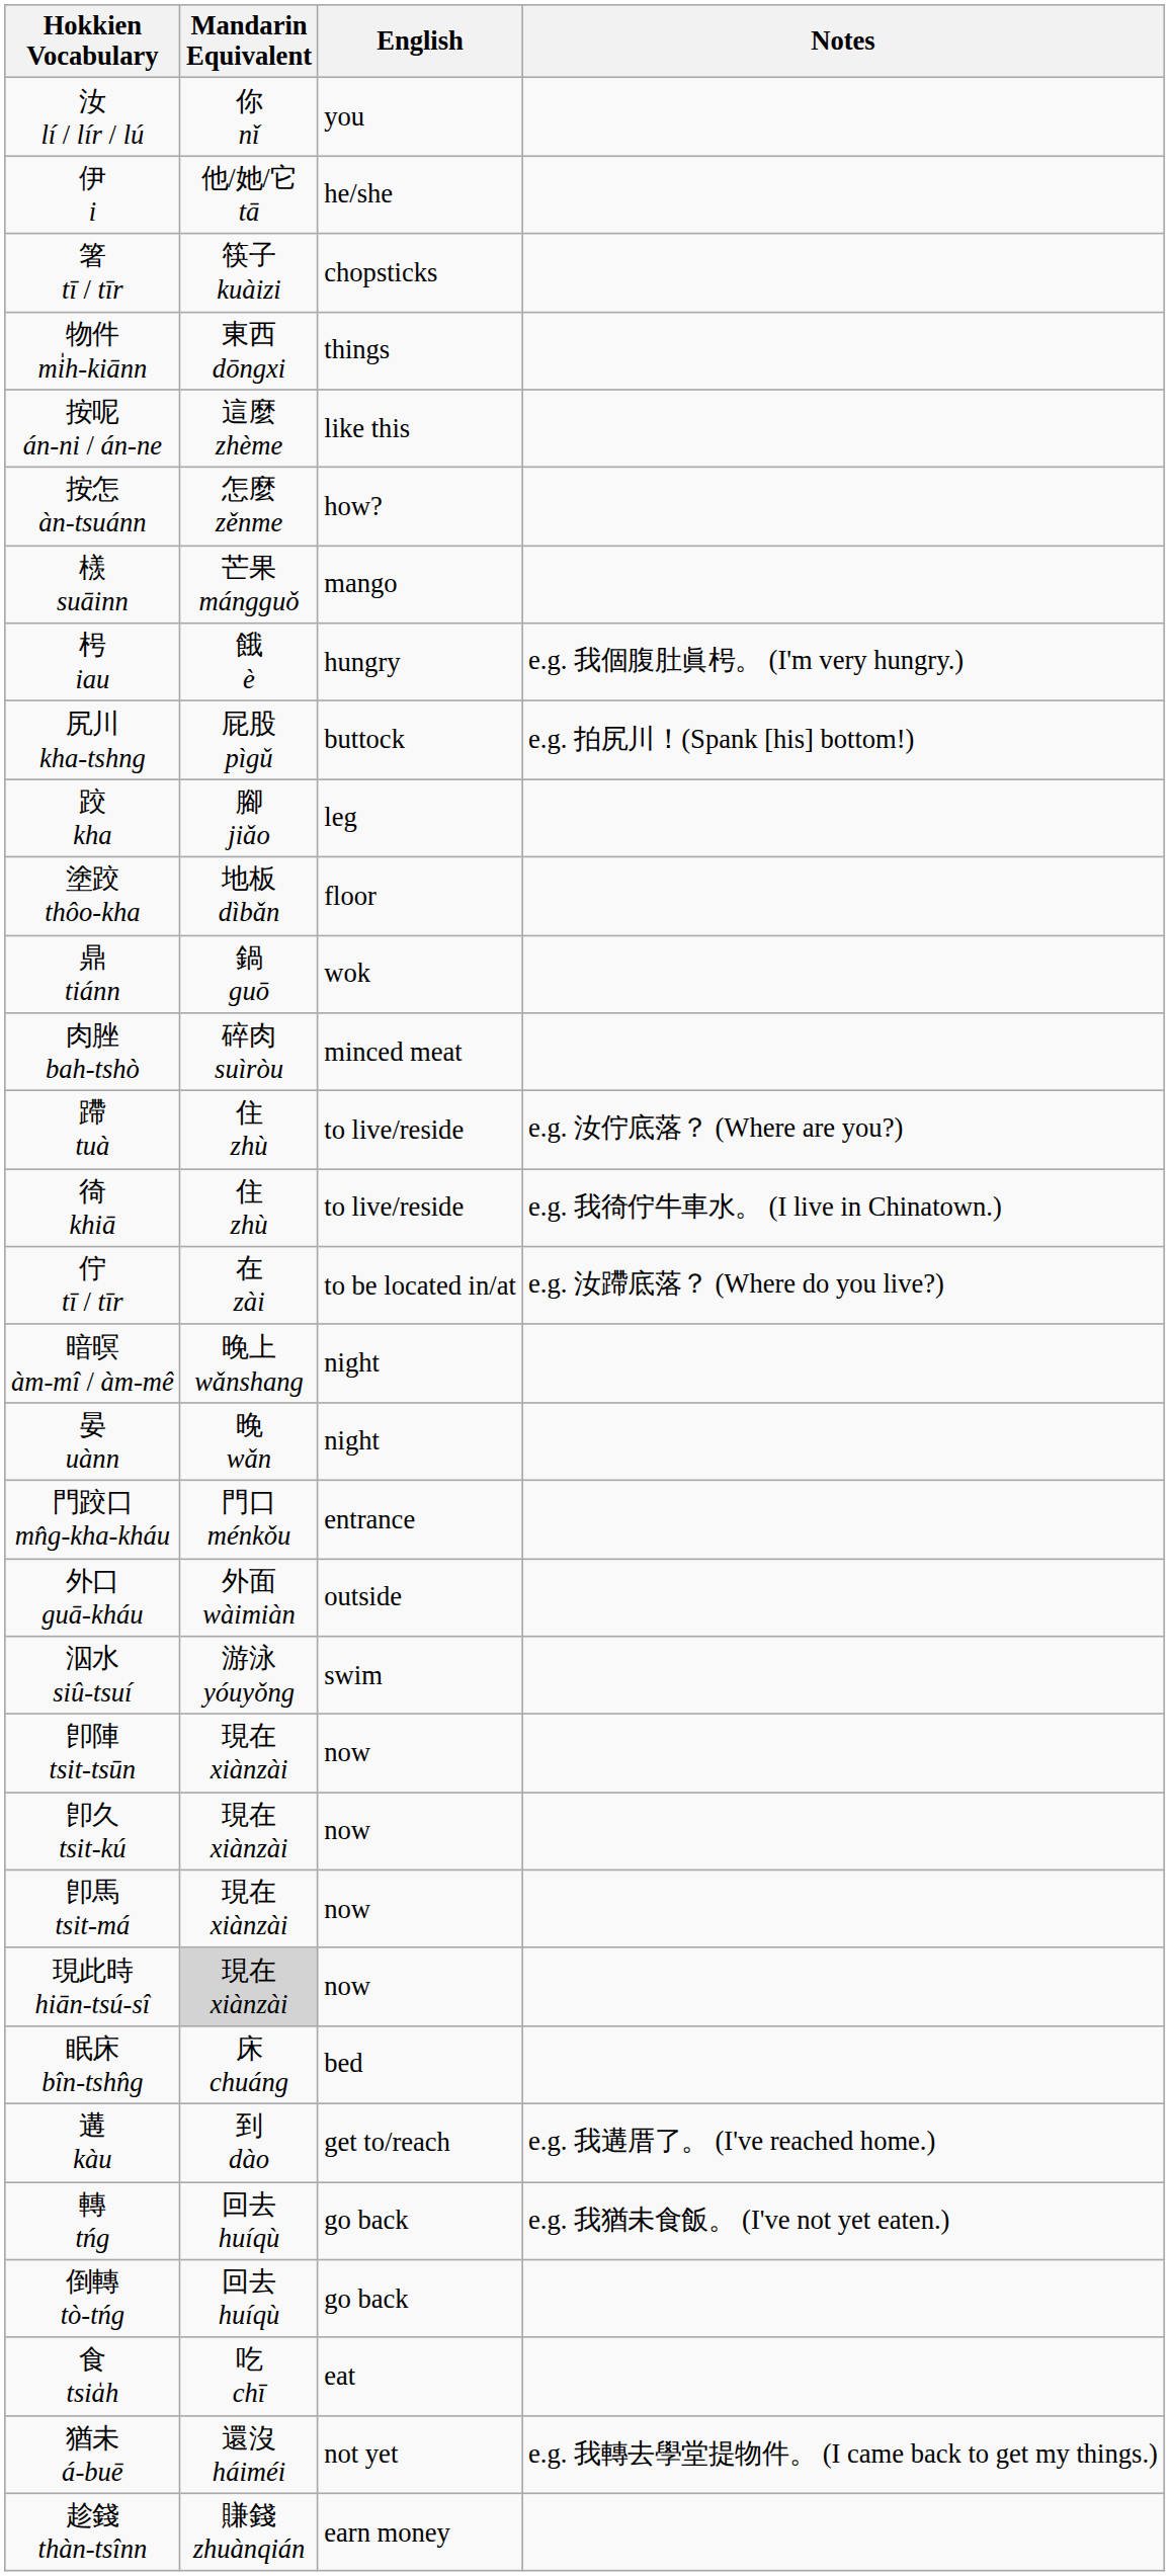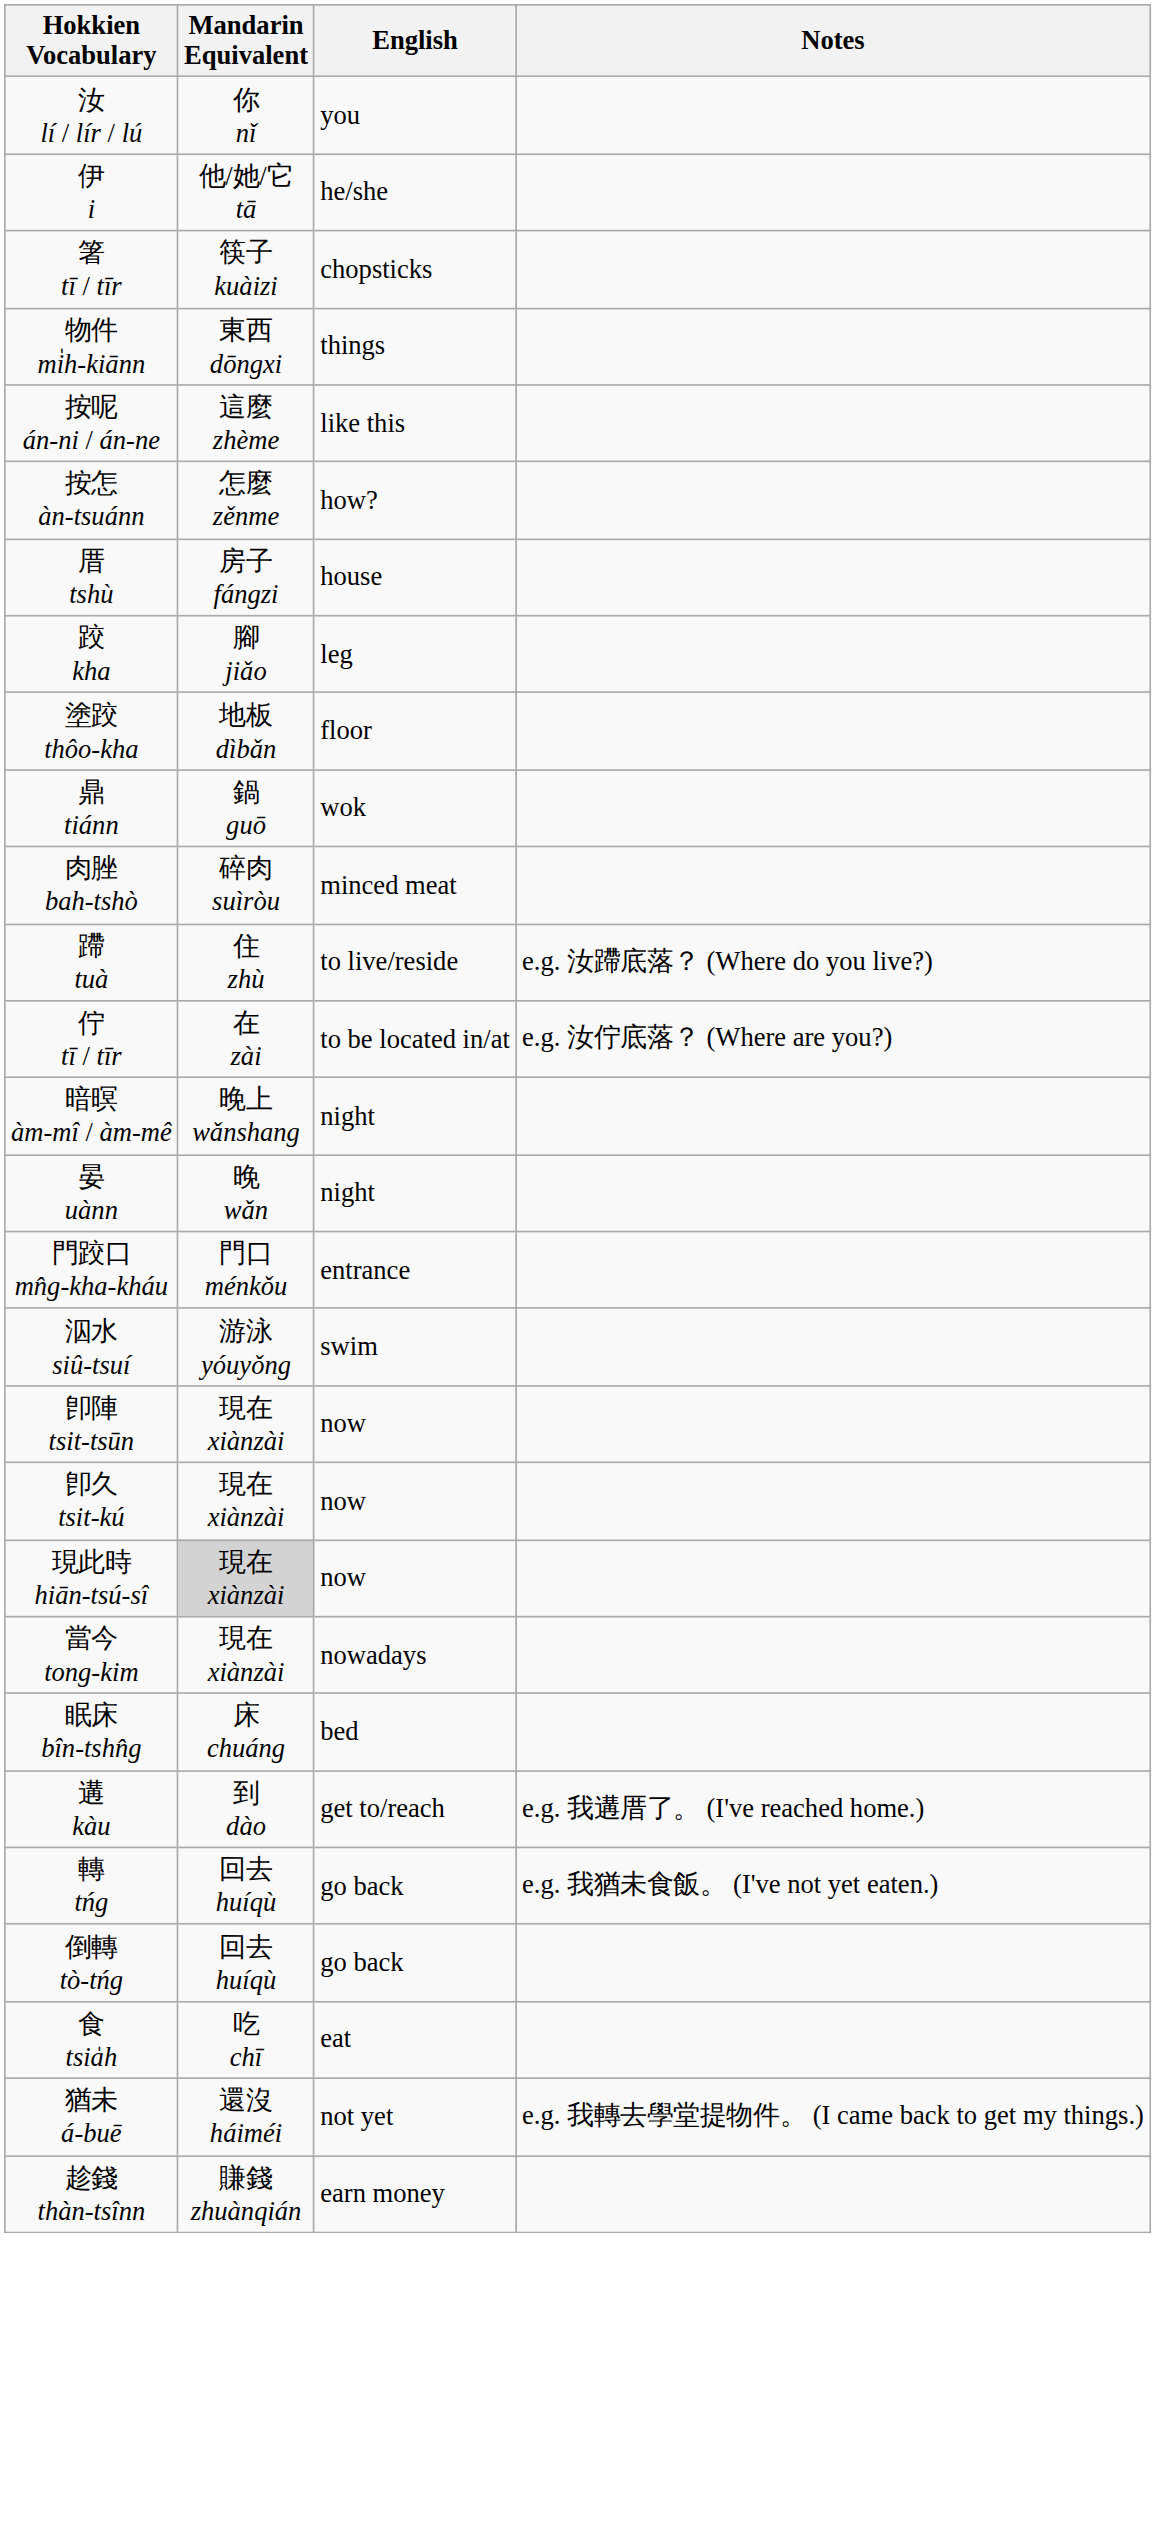 <table class="wikitable">
 <tr>
 <th>Hokkien<br>Vocabulary</th>
 <th>Mandarin<br>Equivalent</th>
 <th>English</th>
 <th>Notes</th>
 </tr>
 <tr>
 <td align=center>汝<br><em>lí</em> / <em>lír</em> / <em>lú</em></td>
 <td align=center>你<br><em>nǐ</em></td>
 <td>you</td>
 <td></td>
 </tr>
 <tr>
 <td align=center>伊<br><em>i</em></td>
 <td align=center>他/她/它<br><em>tā</em></td>
 <td>he/she</td>
 <td></td>
 </tr>
 <tr>
 <td align=center>箸<br><em>tī</em> / <em>tīr</em></td>
 <td align=center>筷子<br><em>kuàizi</em></td>
 <td>chopsticks</td>
 <td></td>
 </tr>
 <tr>
 <td align=center>物件<br><em>mi̍h-kiānn</em></td>
 <td align=center>東西<br><em>dōngxi</em></td>
 <td>things</td>
 <td></td>
 </tr>
 <tr>
 <td align=center>按呢<br><em>án-ni</em> / <em>án-ne</em></td>
 <td align=center>這麼<br><em>zhème</em></td>
 <td>like this</td>
 <td></td>
 </tr>
 <tr>
 <td align=center>按怎<br><em>àn-tsuánn</em></td>
 <td align=center>怎麼<br><em>zěnme</em></td>
 <td>how?</td>
 <td></td>
 </tr>
 <tr>
-<td align=center>檨<br><em>suāinn</em></td>
-<td align=center>芒果<br><em>mángguǒ</em></td>
-<td>mango</td>
+<td align=center>厝<br><em>tshù</em></td>
+<td align=center>房子<br><em>fángzi</em></td>
+<td>house</td>
 <td></td>
-</tr>
-<tr>
-<td align=center>枵<br><em>iau</em></td>
-<td align=center>餓<br><em>è</em></td>
-<td>hungry</td>
-<td>e.g. 我個腹肚眞枵。 (I'm very hungry.)</td>
-</tr>
-<tr>
-<td align=center>尻川<br><em>kha-tshng</em></td>
-<td align=center>屁股<br><em>pìgǔ</em></td>
-<td>buttock</td>
-<td>e.g. 拍尻川！(Spank [his] bottom!)</td>
 </tr>
 <tr>
 <td align=center>跤<br><em>kha</em></td>
 <td align=center>腳<br><em>jiǎo</em></td>
 <td>leg</td>
 <td></td>
 </tr>
 <tr>
 <td align=center>塗跤<br><em>thôo-kha</em></td>
 <td align=center>地板<br><em>dìbǎn</em></td>
 <td>floor</td>
 <td></td>
 </tr>
 <tr>
 <td align=center>鼎<br><em>tiánn</em></td>
 <td align=center>鍋<br><em>guō</em></td>
 <td>wok</td>
 <td></td>
 </tr>
 <tr>
 <td align=center>肉脞<br><em>bah-tshò</em></td>
 <td align=center>碎肉<br><em>suìròu</em></td>
 <td>minced meat</td>
 </tr>
 <tr>
 <td align=center>蹛<br><em>tuà</em></td>
 <td align=center>住<br><em>zhù</em></td>
 <td>to live/reside</td>
-<td>e.g. 汝佇底落？ (Where are you?)</td>
-</tr>
-<tr>
-<td align=center>徛<br><em>khiā</em></td>
-<td align=center>住<br><em>zhù</em></td>
-<td>to live/reside</td>
-<td>e.g. 我徛佇牛車水。 (I live in Chinatown.)</td>
+<td>e.g. 汝蹛底落？ (Where do you live?)</td>
 </tr>
 <tr>
 <td align=center>佇<br><em>tī</em> / <em>tīr</em></td>
 <td align=center>在<br><em>zài</em></td>
 <td>to be located in/at</td>
-<td>e.g. 汝蹛底落？ (Where do you live?)</td>
+<td>e.g. 汝佇底落？ (Where are you?)</td>
 </tr>
 <tr>
 <td align=center>暗暝<br><em>àm-mî</em> / <em>àm-mê</em></td>
 <td align=center>晚上<br><em>wǎnshang</em></td>
 <td>night</td>
 <td></td>
 </tr>
 <tr>
 <td align=center>晏<br><em>uànn</em></td>
 <td align=center>晚<br><em>wǎn</em></td>
 <td>night</td>
 <td></td>
 </tr>
 <tr>
 <td align=center>門跤口<br><em>mn̂g-kha-kháu</em></td>
 <td align=center>門口<br><em>ménkǒu</em></td>
 <td>entrance</td>
-<td></td>
-</tr>
-<tr>
-<td align=center>外口<br><em>guā-kháu</em></td>
-<td align=center>外面<br><em>wàimiàn</em></td>
-<td>outside</td>
 <td></td>
 </tr>
 <tr>
 <td align=center>泅水<br><em>siû-tsuí</em></td>
 <td align=center>游泳<br><em>yóuyǒng</em></td>
 <td>swim</td>
 <td></td>
 </tr>
 <tr>
 <td align=center>卽陣<br><em>tsit-tsūn</em></td>
 <td align=center>現在<br><em>xiànzài</em></td>
 <td>now</td>
 <td></td>
 </tr>
 <tr>
 <td align=center>卽久<br><em>tsit-kú</em></td>
 <td align=center>現在<br><em>xiànzài</em></td>
 <td>now</td>
 <td></td>
 </tr>
 <tr>
-<td align=center>卽馬<br><em>tsit-má</em></td>
-<td align=center>現在<br><em>xiànzài</em></td>
+<td align=center>現此時<br><em>hiān-tsú-sî</em></td>
+<td align=center style="background: lightgrey;">現在<br><em>xiànzài</em></td>
 <td>now</td>
 <td></td>
 </tr>
 <tr>
-<td align=center>現此時<br><em>hiān-tsú-sî</em></td>
-<td align=center style="background: lightgrey;">現在<br><em>xiànzài</em></td>
-<td>now</td>
+<td align=center>當今<br><em>tong-kim</em></td>
+<td align=center>現在<br><em>xiànzài</em></td>
+<td>nowadays</td>
 <td></td>
 </tr>
 <tr>
 <td align=center>眠床<br><em>bîn-tshn̂g</em></td>
 <td align=center>床<br><em>chuáng</em></td>
 <td>bed</td>
 <td></td>
 </tr>
 <tr>
 <td align=center>遘<br><em>kàu</em></td>
 <td align=center>到<br><em>dào</em></td>
 <td>get to/reach</td>
 <td>e.g. 我遘厝了。 (I've reached home.)</td>
 </tr>
 <tr>
 <td align=center>轉<br><em>tńg</em></td>
 <td align=center>回去<br><em>huíqù</em></td>
 <td>go back</td>
 <td>e.g. 我猶未食飯。 (I've not yet eaten.)</td>
 </tr>
 <tr>
 <td align=center>倒轉<br><em>tò-tńg</em></td>
 <td align=center>回去<br><em>huíqù</em></td>
 <td>go back</td>
 <td></td>
 </tr>
 <tr>
 <td align=center>食<br><em>tsia̍h</em></td>
 <td align=center>吃<br><em>chī</em></td>
 <td>eat</td>
 <td></td>
 </tr>
 <tr>
 <td align=center>猶未<br><em>á-buē</em></td>
 <td align=center>還沒<br><em>háiméi</em></td>
 <td>not yet</td>
 <td>e.g. 我轉去學堂提物件。 (I came back to get my things.)</td>
 </tr>
 <tr>
 <td align=center>趁錢<br><em>thàn-tsînn</em></td>
 <td align=center>賺錢<br><em>zhuànqián</em></td>
 <td>earn money</td>
 <td></td>
 </tr>
 </table>
